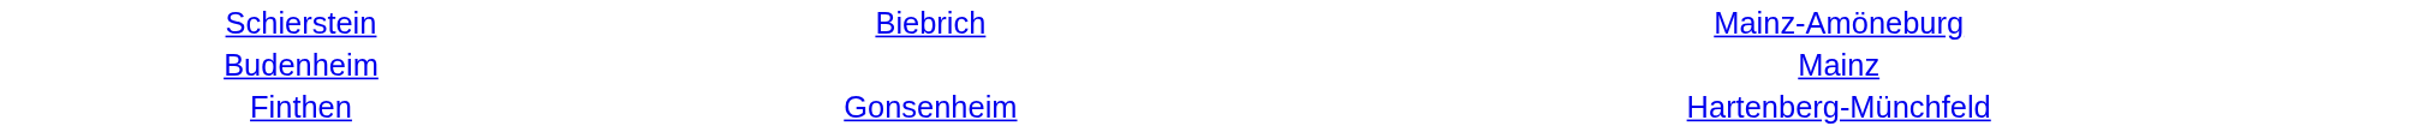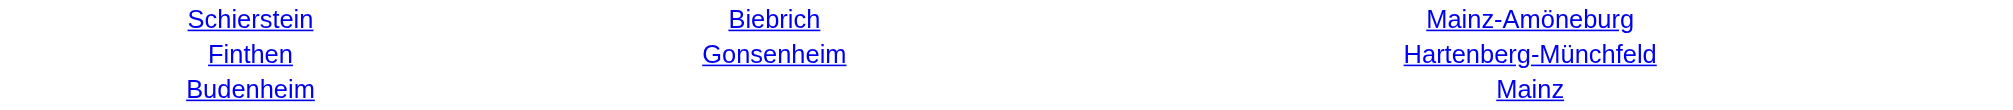 <table border="0" style="float:center; empty-cells:show; width:100%; margin-left:1em; margin-bottom:0,5em;">
 <tr align="center" bgcolor="#ffffff">
 <td><a href='#'>Schierstein</a></td>
 <td><a href='#'>Biebrich</a></td>
 <td><a href='#'>Mainz-Amöneburg</a></td>
 </tr>
 <tr align="center" bgcolor="#ffffff">
+<td><a href='#'>Finthen</a></td>
+<td><a href='#'>Gonsenheim</a></td>
+<td><a href='#'>Hartenberg-Münchfeld</a></td>
+</tr>
+<tr align="center" bgcolor="#ffffff">
 <td><a href='#'>Budenheim</a></td>
 <td></td>
 <td><a href='#'>Mainz</a></td>
 </tr>
-<tr align="center" bgcolor="#ffffff">
-<td><a href='#'>Finthen</a></td>
-<td><a href='#'>Gonsenheim</a></td>
-<td><a href='#'>Hartenberg-Münchfeld</a></td>
-</tr>
 </table>
